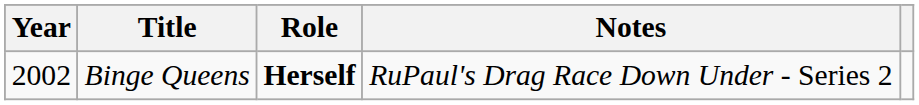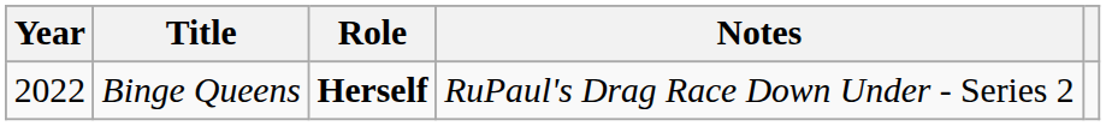 <table class="wikitable plainrowheaders sortable">
 <tr>
 <th scope="col">Year</th>
 <th scope="col">Title</th>
 <th scope="col">Role</th>
 <th scope="col">Notes</th>
 <th style="text-align: center;" class="unsortable"></th>
 </tr>
 <tr>
-<td>2002</td>
+<td>2022</td>
 <td><em>Binge Queens</em></td>
 <td><strong>Herself</strong></td>
 <td><em>RuPaul's Drag Race Down Under</em> - Series 2</td>
 <td style="text-align: center;"></td>
 </tr>
 </table>
